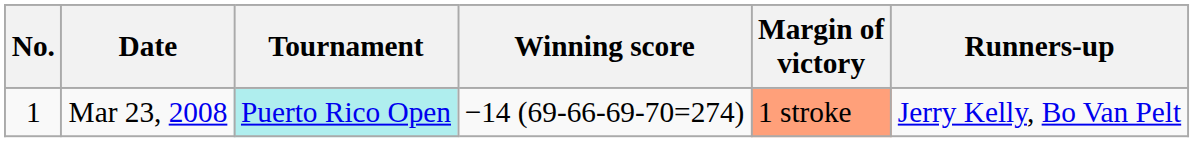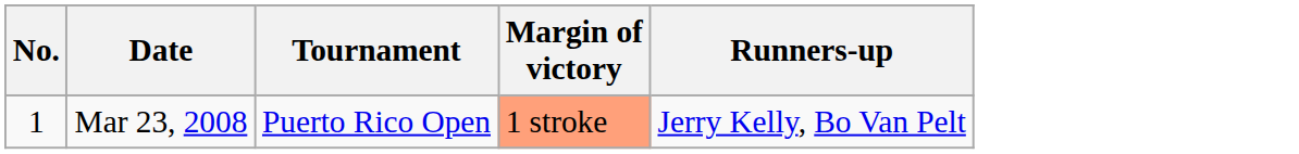 <table class="wikitable" style="font-size:95%;">
 <tr>
 <th>No.</th>
 <th>Date</th>
 <th>Tournament</th>
-<th>Winning score</th>
 <th>Margin of<br>victory</th>
 <th>Runners-up</th>
 </tr>
 <tr>
 <td align=center>1</td>
 <td align=right>Mar 23, <a href='#'>2008</a></td>
-<td style="background: paleturquoise;"><a href='#'>Puerto Rico Open</a></td>
-<td>−14 (69-66-69-70=274)</td>
+<td><a href='#'>Puerto Rico Open</a></td>
 <td style="background: lightsalmon;">1 stroke</td>
 <td> <a href='#'>Jerry Kelly</a>,  <a href='#'>Bo Van Pelt</a></td>
 </tr>
 </table>
